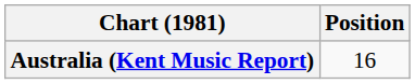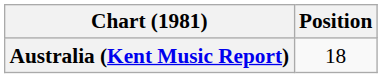 <table class="wikitable sortable plainrowheaders" style="text-align:center">
 <tr>
 <th>Chart (1981)</th>
 <th>Position</th>
 </tr>
 <tr>
 <th scope="row">Australia (<a href='#'>Kent Music Report</a>)</th>
-<td>16</td>
+<td>18</td>
 </tr>
 </table>
